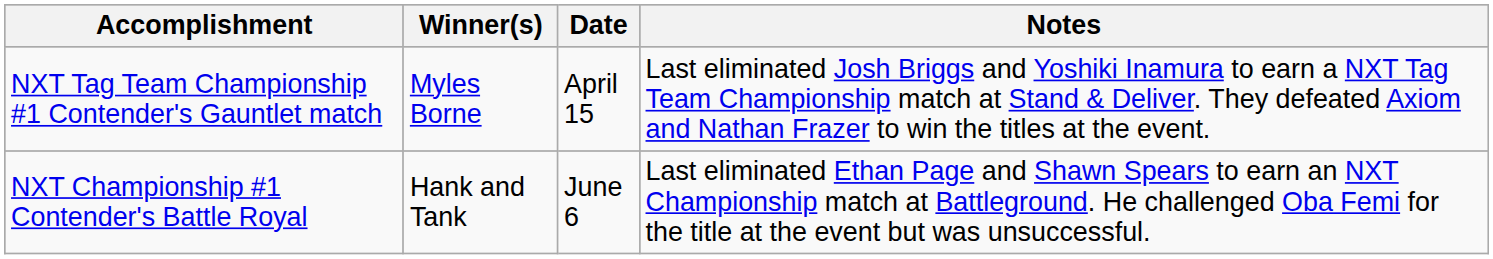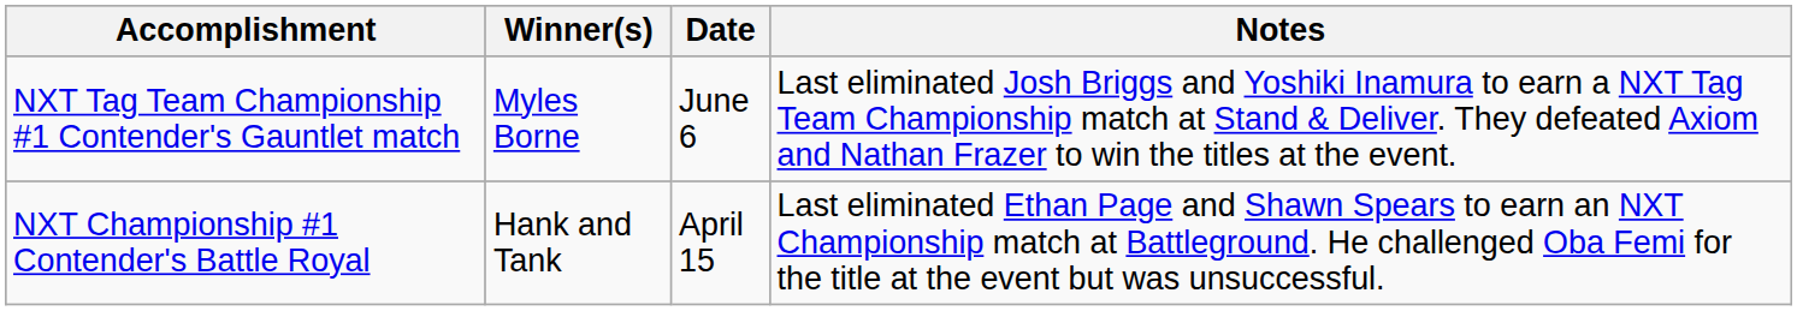 <table class="wikitable" style="width:100%;">
 <tr>
 <th>Accomplishment</th>
 <th>Winner(s)</th>
 <th>Date</th>
 <th>Notes</th>
 </tr>
 <tr>
 <td><a href='#'>NXT Tag Team Championship #1 Contender's Gauntlet match</a></td>
 <td><a href='#'>Myles Borne</a></td>
-<td>April 15</td>
+<td>June 6</td>
 <td>Last eliminated <a href='#'>Josh Briggs</a> and <a href='#'>Yoshiki Inamura</a> to earn a <a href='#'>NXT Tag Team Championship</a> match at <a href='#'>Stand & Deliver</a>. They defeated <a href='#'>Axiom and Nathan Frazer</a> to win the titles at the event.</td>
 </tr>
 <tr>
 <td><a href='#'>NXT Championship #1 Contender's Battle Royal</a></td>
 <td>Hank and Tank<br></td>
-<td>June 6</td>
+<td>April 15</td>
 <td>Last eliminated <a href='#'>Ethan Page</a> and <a href='#'>Shawn Spears</a> to earn an <a href='#'>NXT Championship</a> match at <a href='#'>Battleground</a>. He challenged <a href='#'>Oba Femi</a> for the title at the event but was unsuccessful.</td>
 </tr>
 </table>
